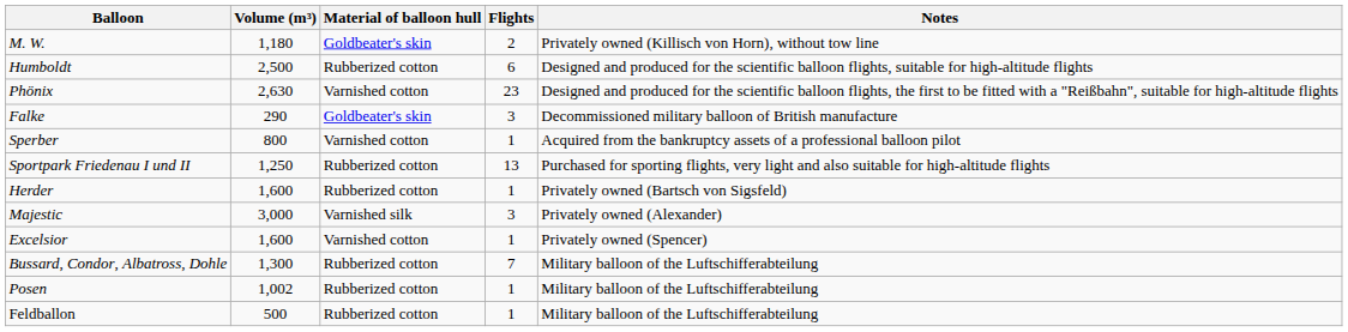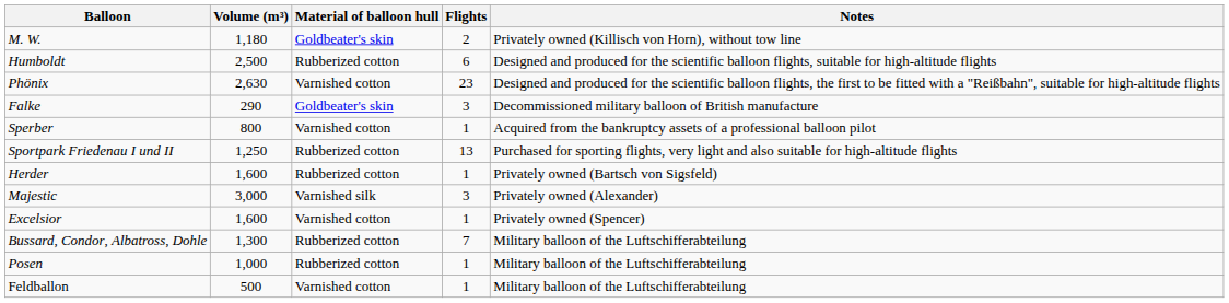 <table class="wikitable">
 <tr>
 <th>Balloon<br></th>
 <th>Volume (m³)</th>
 <th>Material of balloon hull<br></th>
 <th>Flights<br></th>
 <th>Notes<br></th>
 </tr>
 <tr>
 <td><em>M. W.</em></td>
 <td align="center">1,180</td>
 <td align="left"><a href='#'>Goldbeater's skin</a></td>
 <td align="center">2</td>
 <td align="left">Privately owned (Killisch von Horn), without tow line<br></td>
 </tr>
 <tr>
 <td><em>Humboldt</em></td>
 <td align="center">2,500</td>
 <td align="left">Rubberized cotton</td>
 <td align="center">6</td>
 <td align="left">Designed and produced for the scientific balloon flights, suitable for high-altitude flights</td>
 </tr>
 <tr>
 <td><em>Phönix</em></td>
 <td align="center">2,630</td>
 <td align="left">Varnished cotton</td>
 <td align="center">23</td>
 <td align="left">Designed and produced for the scientific balloon flights, the first to be fitted with a "Reißbahn", suitable for high-altitude flights</td>
 </tr>
 <tr>
 <td><em>Falke</em></td>
 <td align="center">290</td>
 <td align="left"><a href='#'>Goldbeater's skin</a></td>
 <td align="center">3</td>
 <td align="left">Decommissioned military balloon of British manufacture<br></td>
 </tr>
 <tr>
 <td><em>Sperber</em></td>
 <td align="center">800</td>
 <td align="left">Varnished cotton</td>
 <td align="center">1</td>
 <td align="left">Acquired from the bankruptcy assets of a professional balloon pilot</td>
 </tr>
 <tr>
 <td><em>Sportpark Friedenau I und II</em></td>
 <td align="center">1,250</td>
 <td align="left">Rubberized cotton</td>
 <td align="center">13</td>
 <td align="left">Purchased for sporting flights, very light and also suitable for high-altitude flights</td>
 </tr>
 <tr>
 <td><em>Herder</em></td>
 <td align="center">1,600</td>
 <td align="left">Rubberized cotton</td>
 <td align="center">1</td>
 <td align="left">Privately owned (Bartsch von Sigsfeld)</td>
 </tr>
 <tr>
 <td><em>Majestic</em></td>
 <td align="center">3,000</td>
 <td align="left">Varnished silk<br></td>
 <td align="center">3</td>
 <td align="left">Privately owned (Alexander)</td>
 </tr>
 <tr>
 <td><em>Excelsior</em></td>
 <td align="center">1,600</td>
 <td align="left">Varnished cotton</td>
 <td align="center">1</td>
 <td align="left">Privately owned (Spencer)</td>
 </tr>
 <tr>
 <td><em>Bussard</em>, <em>Condor</em>, <em>Albatross</em>, <em>Dohle</em></td>
 <td align="center">1,300</td>
 <td align="left">Rubberized cotton</td>
 <td align="center">7</td>
 <td align="left">Military balloon of the Luftschifferabteilung</td>
 </tr>
 <tr>
 <td><em>Posen</em></td>
-<td align="center">1,002</td>
+<td align="center">1,000</td>
 <td align="left">Rubberized cotton</td>
 <td align="center">1</td>
 <td align="left">Military balloon of the Luftschifferabteilung</td>
 </tr>
 <tr>
 <td>Feldballon</td>
 <td align="center">500</td>
-<td align="left">Rubberized cotton</td>
+<td align="left">Varnished cotton</td>
 <td align="center">1</td>
 <td align="left">Military balloon of the Luftschifferabteilung</td>
 </tr>
 </table>
